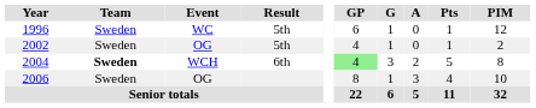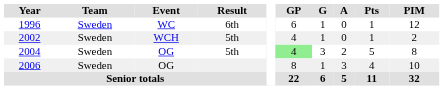 <table border="0" cellpadding="1" cellspacing="0" style="text-align:center; width:40em">
 <tr ALIGN="center" bgcolor="#e0e0e0">
 <th>Year</th>
 <th>Team</th>
 <th>Event</th>
 <th>Result</th>
 <th rowspan="99" bgcolor="#ffffff"> </th>
 <th>GP</th>
 <th>G</th>
 <th>A</th>
 <th>Pts</th>
 <th>PIM</th>
 </tr>
 <tr>
 <td><a href='#'>1996</a></td>
 <td><a href='#'>Sweden</a></td>
 <td><a href='#'>WC</a></td>
-<td>5th</td>
+<td>6th</td>
 <td>6</td>
 <td>1</td>
 <td>0</td>
 <td>1</td>
 <td>12</td>
 </tr>
 <tr bgcolor="#f0f0f0">
 <td><a href='#'>2002</a></td>
 <td>Sweden</td>
-<td><a href='#'>OG</a></td>
+<td><a href='#'>WCH</a></td>
 <td>5th</td>
 <td>4</td>
 <td>1</td>
 <td>0</td>
 <td>1</td>
 <td>2</td>
 </tr>
 <tr>
 <td><a href='#'>2004</a></td>
-<td><strong>Sweden</strong></td>
-<td><a href='#'>WCH</a></td>
-<td>6th</td>
+<td>Sweden</td>
+<td><a href='#'>OG</a></td>
+<td>5th</td>
 <td style="background: lightgreen;">4</td>
 <td>3</td>
 <td>2</td>
 <td>5</td>
 <td>8</td>
 </tr>
 <tr bgcolor="#f0f0f0">
 <td><a href='#'>2006</a></td>
 <td>Sweden</td>
 <td>OG</td>
 <td></td>
 <td>8</td>
 <td>1</td>
 <td>3</td>
 <td>4</td>
 <td>10</td>
 </tr>
 <tr bgcolor="#e0e0e0">
 <th colspan=4>Senior totals</th>
 <th>22</th>
 <th>6</th>
 <th>5</th>
 <th>11</th>
 <th>32</th>
 </tr>
 </table>
